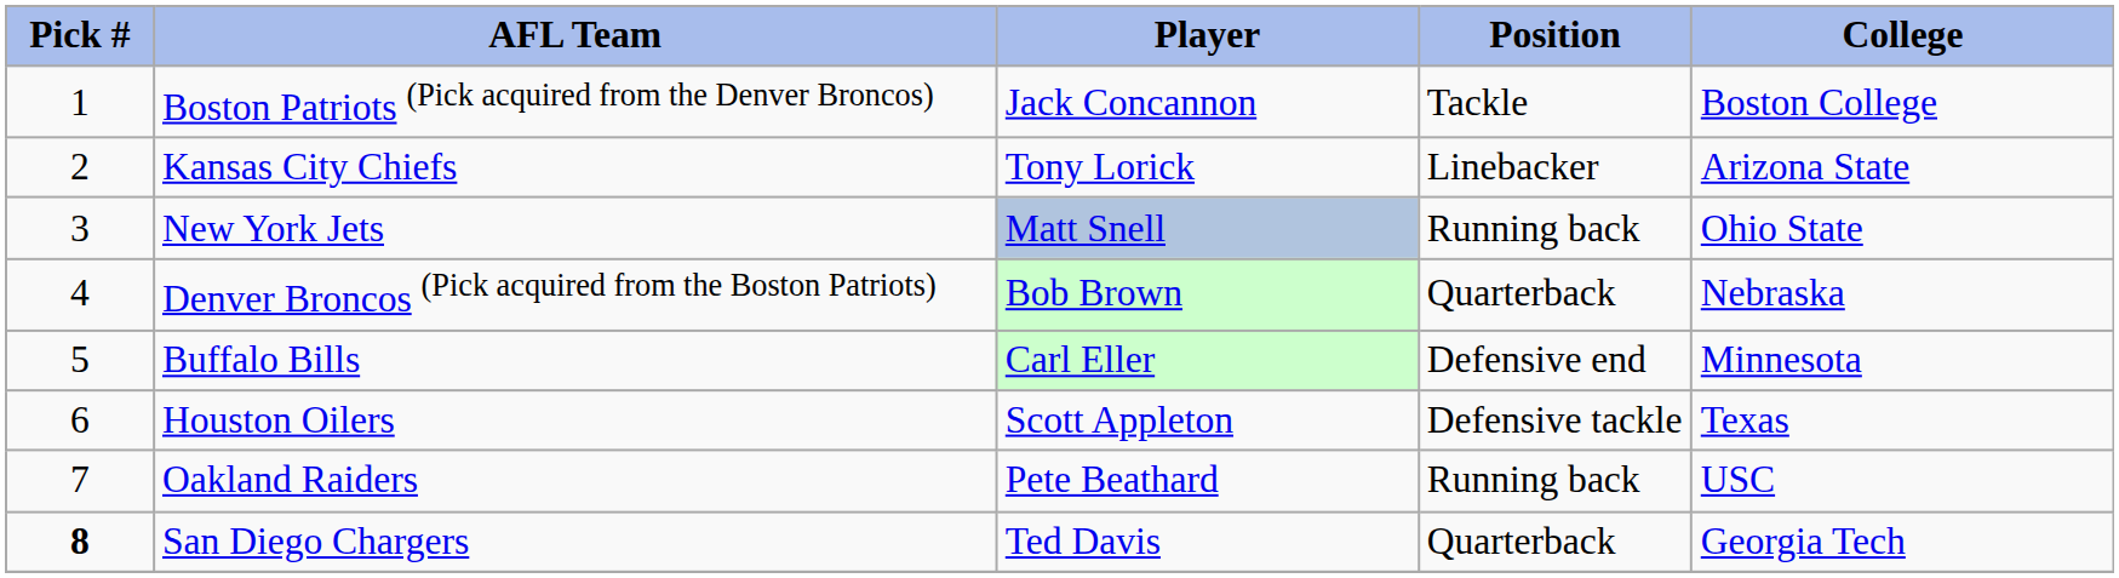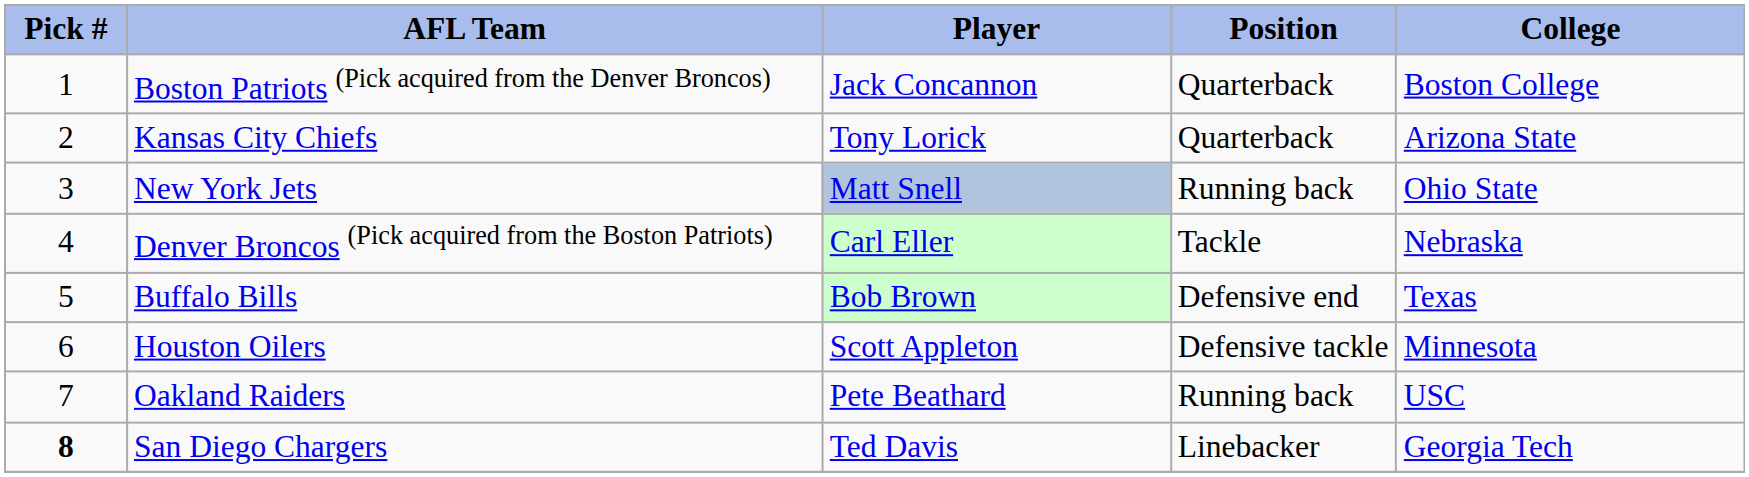 <table class="wikitable sortable sortable" style="width: 100%">
 <tr>
 <th style="background:#A8BDEC;" width=7%>Pick #</th>
 <th width=40% style="background:#A8BDEC;">AFL Team</th>
 <th width=20% style="background:#A8BDEC;">Player</th>
 <th width=13% style="background:#A8BDEC;">Position</th>
 <th style="background:#A8BDEC;">College</th>
 </tr>
 <tr>
 <td align=center>1</td>
 <td><a href='#'>Boston Patriots</a> <sup>(Pick acquired from the Denver Broncos)</sup></td>
 <td><a href='#'>Jack Concannon</a></td>
-<td>Tackle</td>
+<td>Quarterback</td>
 <td><a href='#'>Boston College</a></td>
 </tr>
 <tr>
 <td align=center>2</td>
 <td><a href='#'>Kansas City Chiefs</a></td>
 <td><a href='#'>Tony Lorick</a></td>
-<td>Linebacker</td>
+<td>Quarterback</td>
 <td><a href='#'>Arizona State</a></td>
 </tr>
 <tr>
 <td align=center>3</td>
 <td><a href='#'>New York Jets</a></td>
 <td bgcolor=lightsteelblue><a href='#'>Matt Snell</a></td>
 <td>Running back</td>
 <td><a href='#'>Ohio State</a></td>
 </tr>
 <tr>
 <td align=center>4</td>
 <td><a href='#'>Denver Broncos</a> <sup>(Pick acquired from the Boston Patriots)</sup></td>
-<td bgcolor="#CCFFCC"><a href='#'>Bob Brown</a></td>
-<td>Quarterback</td>
+<td bgcolor="#CCFFCC"><a href='#'>Carl Eller</a></td>
+<td>Tackle</td>
 <td><a href='#'>Nebraska</a></td>
 </tr>
 <tr>
 <td align=center>5</td>
 <td><a href='#'>Buffalo Bills</a></td>
-<td bgcolor="#CCFFCC"><a href='#'>Carl Eller</a></td>
+<td bgcolor="#CCFFCC"><a href='#'>Bob Brown</a></td>
 <td>Defensive end</td>
-<td><a href='#'>Minnesota</a></td>
+<td><a href='#'>Texas</a></td>
 </tr>
 <tr>
 <td align=center>6</td>
 <td><a href='#'>Houston Oilers</a></td>
 <td><a href='#'>Scott Appleton</a></td>
 <td>Defensive tackle</td>
-<td><a href='#'>Texas</a></td>
+<td><a href='#'>Minnesota</a></td>
 </tr>
 <tr>
 <td align=center>7</td>
 <td><a href='#'>Oakland Raiders</a></td>
 <td><a href='#'>Pete Beathard</a></td>
 <td>Running back</td>
 <td><a href='#'>USC</a></td>
 </tr>
 <tr>
 <td align=center><strong>8</strong></td>
 <td><a href='#'>San Diego Chargers</a></td>
 <td><a href='#'>Ted Davis</a></td>
-<td>Quarterback</td>
+<td>Linebacker</td>
 <td><a href='#'>Georgia Tech</a></td>
 </tr>
 <tr>
 </tr>
 </table>
